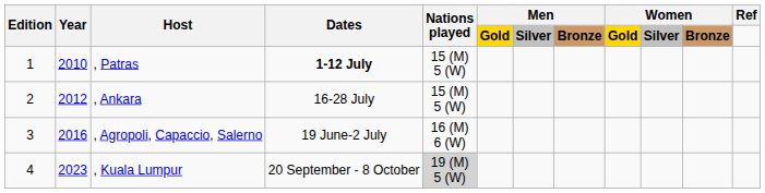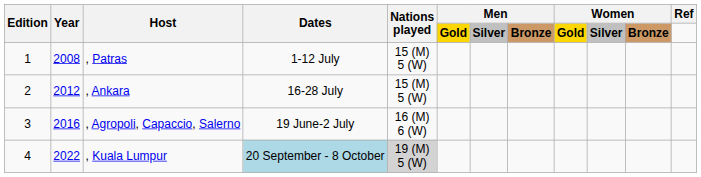 <table class=wikitable>
 <tr>
 <th rowspan=2>Edition</th>
 <th rowspan=2>Year</th>
 <th rowspan=2>Host</th>
 <th rowspan=2>Dates</th>
 <th rowspan=2>Nations<br>played</th>
 <th colspan=3>Men</th>
 <th colspan=3>Women</th>
 <th roespan=2>Ref</th>
 </tr>
 <tr>
 <td bgcolor="gold"><strong>Gold</strong></td>
 <td bgcolor="silver"><strong>Silver</strong></td>
 <td bgcolor="cc9966"><strong>Bronze</strong></td>
 <td bgcolor="gold"><strong>Gold</strong></td>
 <td bgcolor="silver"><strong>Silver</strong></td>
 <td bgcolor="cc9966"><strong>Bronze</strong></td>
 </tr>
 <tr align=center>
 <td>1</td>
-<td><a href='#'>2010</a></td>
+<td><a href='#'>2008</a></td>
 <td align=left>, <a href='#'>Patras</a></td>
-<td><strong>1-12 July</strong></td>
+<td>1-12 July</td>
 <td>15 (M)<br>5 (W)</td>
 <td></td>
 <td></td>
 <td></td>
 <td></td>
 <td></td>
 <td></td>
 <td></td>
 </tr>
 <tr align=center>
 <td>2</td>
 <td><a href='#'>2012</a></td>
 <td align=left>, <a href='#'>Ankara</a></td>
 <td>16-28 July</td>
 <td>15 (M)<br>5 (W)</td>
 <td></td>
 <td></td>
 <td></td>
 <td></td>
 <td></td>
 <td></td>
 <td></td>
 </tr>
 <tr align=center>
 <td>3</td>
 <td><a href='#'>2016</a></td>
 <td align=left>, <a href='#'>Agropoli</a>, <a href='#'>Capaccio</a>, <a href='#'>Salerno</a></td>
 <td>19 June-2 July</td>
 <td>16 (M)<br>6 (W)</td>
 <td></td>
 <td></td>
 <td></td>
 <td></td>
 <td></td>
 <td></td>
 <td></td>
 </tr>
 <tr align=center>
 <td>4</td>
-<td><a href='#'>2023</a></td>
+<td><a href='#'>2022</a></td>
 <td align=left>, <a href='#'>Kuala Lumpur</a></td>
-<td>20 September - 8 October</td>
+<td style="background: lightblue;">20 September - 8 October</td>
 <td style="background: lightgrey;">19 (M)<br>5 (W)</td>
 <td></td>
 <td></td>
 <td></td>
 <td></td>
 <td></td>
 <td></td>
 <td></td>
 </tr>
 </table>
